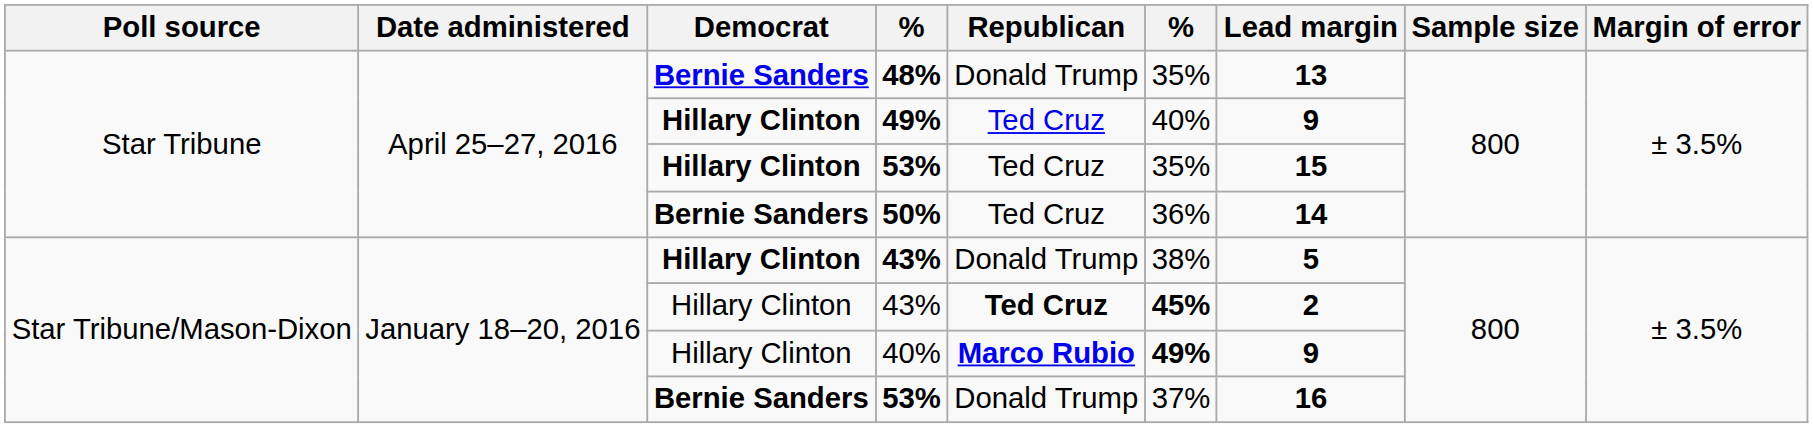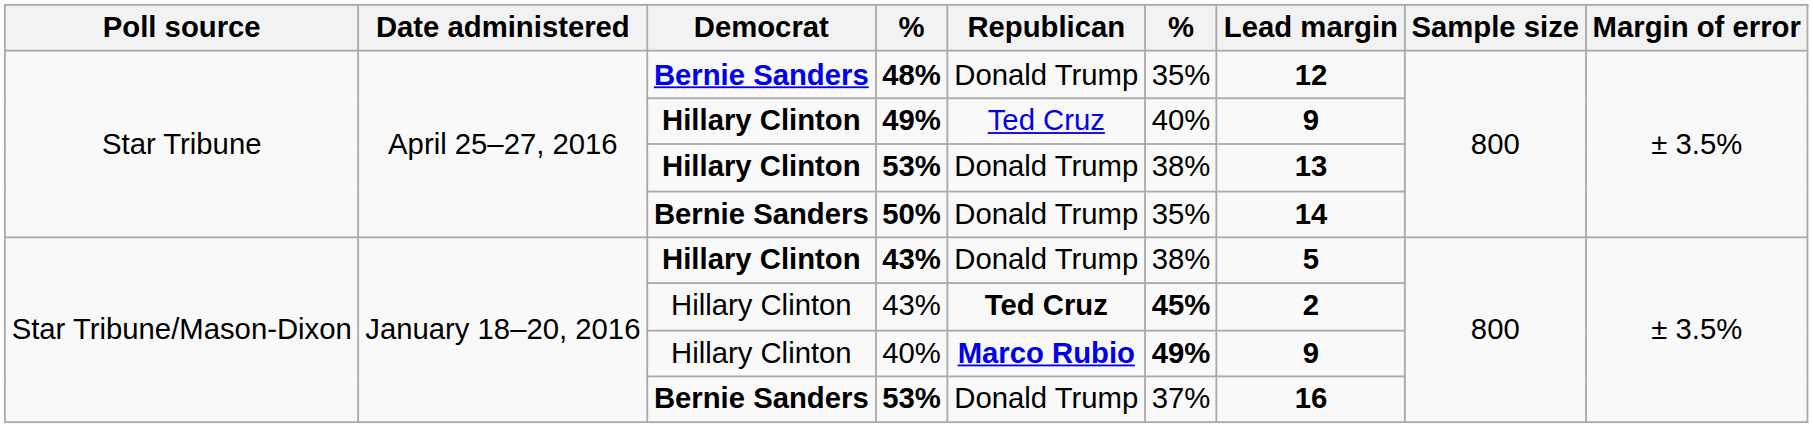 <table class="wikitable" style="text-align:center;">
 <tr style="vertical-align:bottom;">
 <th>Poll source</th>
 <th>Date administered</th>
 <th>Democrat</th>
 <th>%</th>
 <th>Republican</th>
 <th>%</th>
 <th>Lead margin</th>
 <th>Sample size</th>
 <th>Margin of error</th>
 </tr>
 <tr>
 <td rowspan="4">Star Tribune</td>
 <td rowspan="4">April 25–27, 2016</td>
 <td><strong><a href='#'>Bernie Sanders</a></strong></td>
 <td><strong>48%</strong></td>
 <td>Donald Trump</td>
 <td>35%</td>
-<td><strong>13</strong></td>
+<td><strong>12</strong></td>
 <td rowspan="4">800</td>
 <td rowspan="4">± 3.5%</td>
 </tr>
 <tr>
 <td><strong>Hillary Clinton</strong></td>
 <td><strong>49%</strong></td>
 <td><a href='#'>Ted Cruz</a></td>
 <td>40%</td>
 <td><strong>9</strong></td>
 </tr>
 <tr>
 <td><strong>Hillary Clinton</strong></td>
 <td><strong>53%</strong></td>
-<td>Ted Cruz</td>
-<td>35%</td>
-<td><strong>15</strong></td>
+<td>Donald Trump</td>
+<td>38%</td>
+<td><strong>13</strong></td>
 </tr>
 <tr>
 <td><strong>Bernie Sanders</strong></td>
 <td><strong>50%</strong></td>
-<td>Ted Cruz</td>
-<td>36%</td>
+<td>Donald Trump</td>
+<td>35%</td>
 <td><strong>14</strong></td>
 </tr>
 <tr>
 <td rowspan="4">Star Tribune/Mason-Dixon</td>
 <td rowspan="4">January 18–20, 2016</td>
 <td><strong>Hillary Clinton</strong></td>
 <td><strong>43%</strong></td>
 <td>Donald Trump</td>
 <td>38%</td>
 <td><strong>5</strong></td>
 <td rowspan="4">800</td>
 <td rowspan="4">± 3.5%</td>
 </tr>
 <tr>
 <td>Hillary Clinton</td>
 <td>43%</td>
 <td><strong>Ted Cruz</strong></td>
 <td><strong>45%</strong></td>
 <td><strong>2</strong></td>
 </tr>
 <tr>
 <td>Hillary Clinton</td>
 <td>40%</td>
 <td><strong><a href='#'>Marco Rubio</a></strong></td>
 <td><strong>49%</strong></td>
 <td><strong>9</strong></td>
 </tr>
 <tr>
 <td><strong>Bernie Sanders</strong></td>
 <td><strong>53%</strong></td>
 <td>Donald Trump</td>
 <td>37%</td>
 <td><strong>16</strong></td>
 </tr>
 </table>
